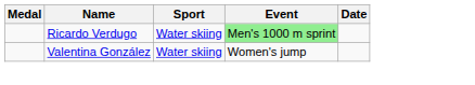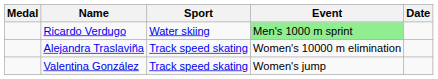 <table class="wikitable sortable" style="font-size: 95%;">
 <tr>
 <th>Medal</th>
 <th>Name</th>
 <th>Sport</th>
 <th>Event</th>
 <th>Date</th>
 </tr>
 <tr>
 <td></td>
 <td><a href='#'>Ricardo Verdugo</a></td>
 <td><a href='#'>Water skiing</a></td>
 <td style="background: lightgreen;">Men's 1000 m sprint</td>
 <td></td>
 </tr>
 <tr>
 <td></td>
+<td><a href='#'>Alejandra Traslaviña</a></td>
+<td><a href='#'>Track speed skating</a></td>
+<td>Women's 10000 m elimination</td>
+<td></td>
+</tr>
+<tr>
+<td></td>
 <td><a href='#'>Valentina González</a></td>
-<td><a href='#'>Water skiing</a></td>
+<td><a href='#'>Track speed skating</a></td>
 <td>Women's jump</td>
 <td></td>
 </tr>
 </table>
